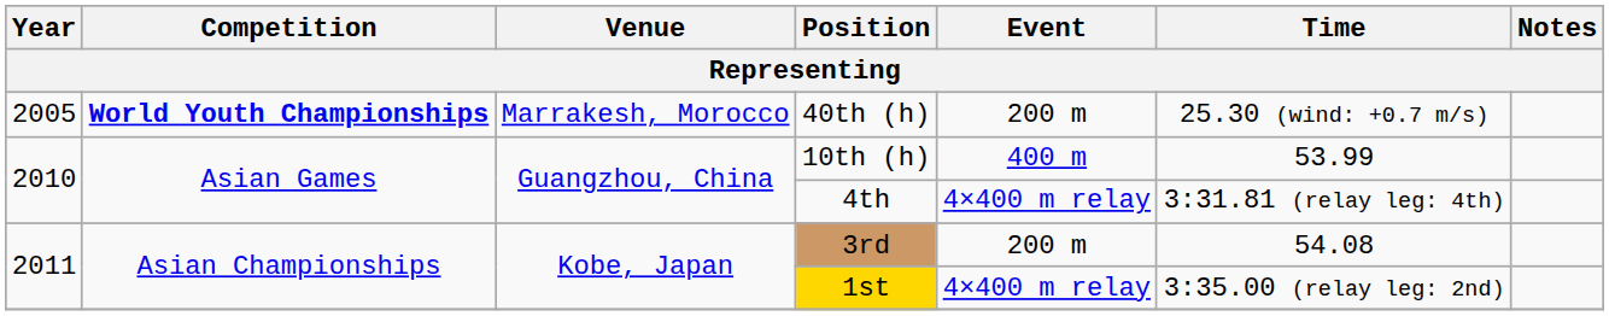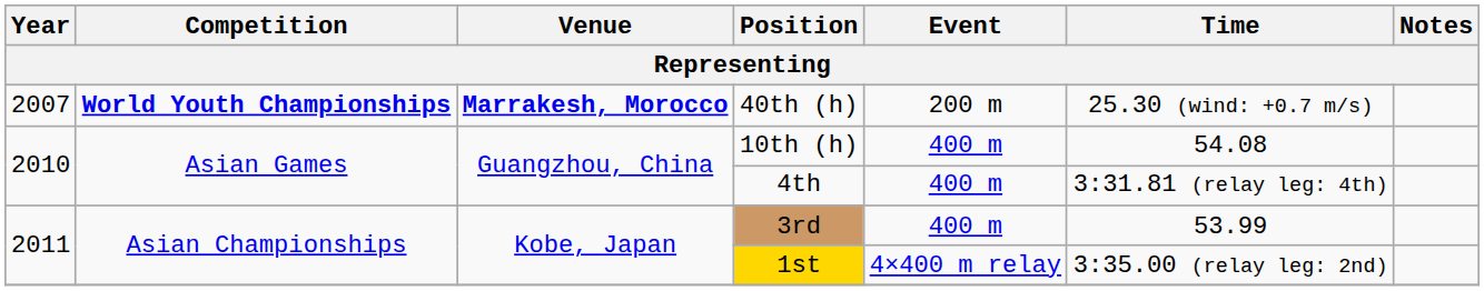 <table class="wikitable sortable" style=text-align:center>
 <tr>
 <th>Year</th>
 <th>Competition</th>
 <th>Venue</th>
 <th>Position</th>
 <th>Event</th>
 <th>Time</th>
 <th>Notes</th>
 </tr>
 <tr>
 <th colspan="7">Representing </th>
 </tr>
 <tr>
-<td>2005</td>
+<td>2007</td>
 <td><strong><a href='#'>World Youth Championships</a></strong></td>
-<td><a href='#'>Marrakesh, Morocco</a></td>
+<td><strong><a href='#'>Marrakesh, Morocco</a></strong></td>
 <td>40th (h)</td>
 <td>200 m</td>
 <td>25.30 <small>(wind: +0.7 m/s)</small></td>
 <td></td>
 </tr>
 <tr>
 <td rowspan=2>2010</td>
 <td rowspan=2><a href='#'>Asian Games</a></td>
 <td rowspan=2><a href='#'>Guangzhou, China</a></td>
 <td>10th (h)</td>
 <td><a href='#'>400 m</a></td>
-<td>53.99</td>
+<td>54.08</td>
 <td></td>
 </tr>
 <tr>
 <td>4th</td>
-<td><a href='#'>4×400 m relay</a></td>
+<td><a href='#'>400 m</a></td>
 <td>3:31.81 <small>(relay leg: 4th)</small></td>
 <td></td>
 </tr>
 <tr>
 <td rowspan=2>2011</td>
 <td rowspan=2><a href='#'>Asian Championships</a></td>
 <td rowspan=2><a href='#'>Kobe, Japan</a></td>
 <td bgcolor="cc9966">3rd</td>
-<td>200 m</td>
-<td>54.08</td>
+<td><a href='#'>400 m</a></td>
+<td>53.99</td>
 <td></td>
 </tr>
 <tr>
 <td bgcolor="gold">1st</td>
 <td><a href='#'>4×400 m relay</a></td>
 <td>3:35.00 <small>(relay leg: 2nd)</small></td>
 <td></td>
 </tr>
 <tr>
 </tr>
 </table>
